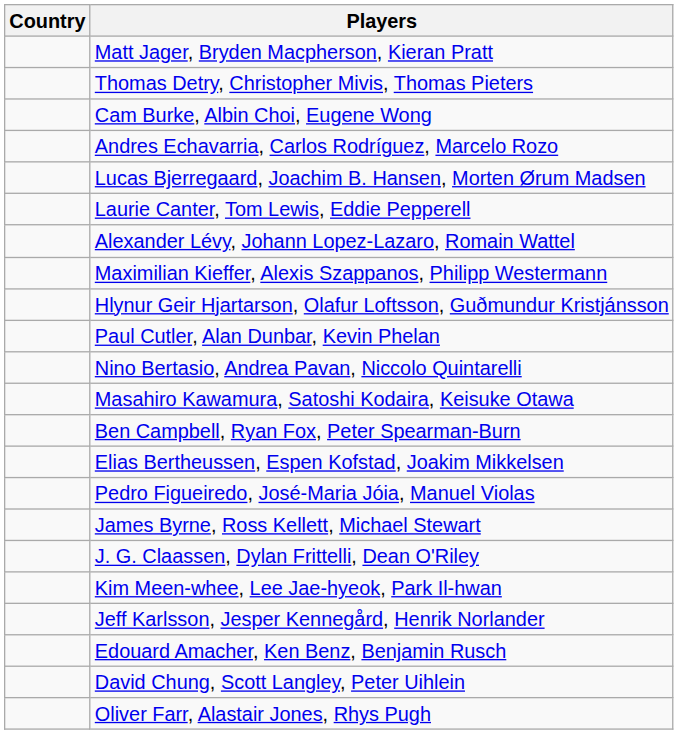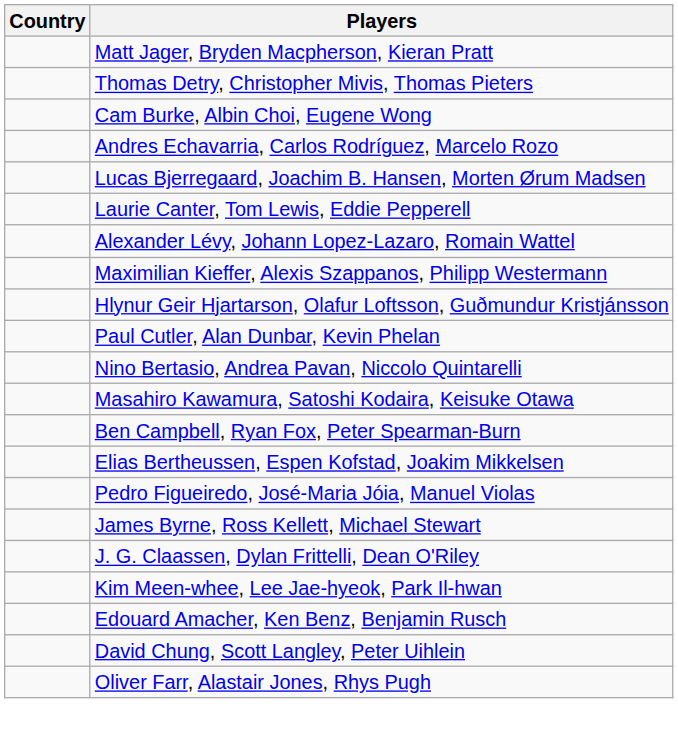 <table class="wikitable" style="font-size:95%;">
 <tr>
 <th>Country</th>
 <th>Players</th>
 </tr>
 <tr>
 <td></td>
 <td><a href='#'>Matt Jager</a>, <a href='#'>Bryden Macpherson</a>, <a href='#'>Kieran Pratt</a></td>
 </tr>
 <tr>
 <td></td>
 <td><a href='#'>Thomas Detry</a>, <a href='#'>Christopher Mivis</a>, <a href='#'>Thomas Pieters</a></td>
 </tr>
 <tr>
 <td></td>
 <td><a href='#'>Cam Burke</a>, <a href='#'>Albin Choi</a>, <a href='#'>Eugene Wong</a></td>
 </tr>
 <tr>
 <td></td>
 <td><a href='#'>Andres Echavarria</a>, <a href='#'>Carlos Rodríguez</a>, <a href='#'>Marcelo Rozo</a></td>
 </tr>
 <tr>
 <td></td>
 <td><a href='#'>Lucas Bjerregaard</a>, <a href='#'>Joachim B. Hansen</a>, <a href='#'>Morten Ørum Madsen</a></td>
 </tr>
 <tr>
 <td></td>
 <td><a href='#'>Laurie Canter</a>, <a href='#'>Tom Lewis</a>, <a href='#'>Eddie Pepperell</a></td>
 </tr>
 <tr>
 <td></td>
 <td><a href='#'>Alexander Lévy</a>, <a href='#'>Johann Lopez-Lazaro</a>, <a href='#'>Romain Wattel</a></td>
 </tr>
 <tr>
 <td></td>
 <td><a href='#'>Maximilian Kieffer</a>, <a href='#'>Alexis Szappanos</a>, <a href='#'>Philipp Westermann</a></td>
 </tr>
 <tr>
 <td></td>
 <td><a href='#'>Hlynur Geir Hjartarson</a>, <a href='#'>Olafur Loftsson</a>, <a href='#'>Guðmundur Kristjánsson</a></td>
 </tr>
 <tr>
 <td></td>
 <td><a href='#'>Paul Cutler</a>, <a href='#'>Alan Dunbar</a>, <a href='#'>Kevin Phelan</a></td>
 </tr>
 <tr>
 <td></td>
 <td><a href='#'>Nino Bertasio</a>, <a href='#'>Andrea Pavan</a>, <a href='#'>Niccolo Quintarelli</a></td>
 </tr>
 <tr>
 <td></td>
 <td><a href='#'>Masahiro Kawamura</a>, <a href='#'>Satoshi Kodaira</a>, <a href='#'>Keisuke Otawa</a></td>
 </tr>
 <tr>
 <td></td>
 <td><a href='#'>Ben Campbell</a>, <a href='#'>Ryan Fox</a>, <a href='#'>Peter Spearman-Burn</a></td>
 </tr>
 <tr>
 <td></td>
 <td><a href='#'>Elias Bertheussen</a>, <a href='#'>Espen Kofstad</a>, <a href='#'>Joakim Mikkelsen</a></td>
 </tr>
 <tr>
 <td></td>
 <td><a href='#'>Pedro Figueiredo</a>, <a href='#'>José-Maria Jóia</a>, <a href='#'>Manuel Violas</a></td>
 </tr>
 <tr>
 <td></td>
 <td><a href='#'>James Byrne</a>, <a href='#'>Ross Kellett</a>, <a href='#'>Michael Stewart</a></td>
 </tr>
 <tr>
 <td></td>
 <td><a href='#'>J. G. Claassen</a>, <a href='#'>Dylan Frittelli</a>, <a href='#'>Dean O'Riley</a></td>
 </tr>
 <tr>
 <td></td>
 <td><a href='#'>Kim Meen-whee</a>, <a href='#'>Lee Jae-hyeok</a>, <a href='#'>Park Il-hwan</a></td>
 </tr>
 <tr>
 <td></td>
-<td><a href='#'>Jeff Karlsson</a>, <a href='#'>Jesper Kennegård</a>, <a href='#'>Henrik Norlander</a></td>
-</tr>
-<tr>
-<td></td>
 <td><a href='#'>Edouard Amacher</a>, <a href='#'>Ken Benz</a>, <a href='#'>Benjamin Rusch</a></td>
 </tr>
 <tr>
 <td></td>
 <td><a href='#'>David Chung</a>, <a href='#'>Scott Langley</a>, <a href='#'>Peter Uihlein</a></td>
 </tr>
 <tr>
 <td></td>
 <td><a href='#'>Oliver Farr</a>, <a href='#'>Alastair Jones</a>, <a href='#'>Rhys Pugh</a></td>
 </tr>
 </table>
